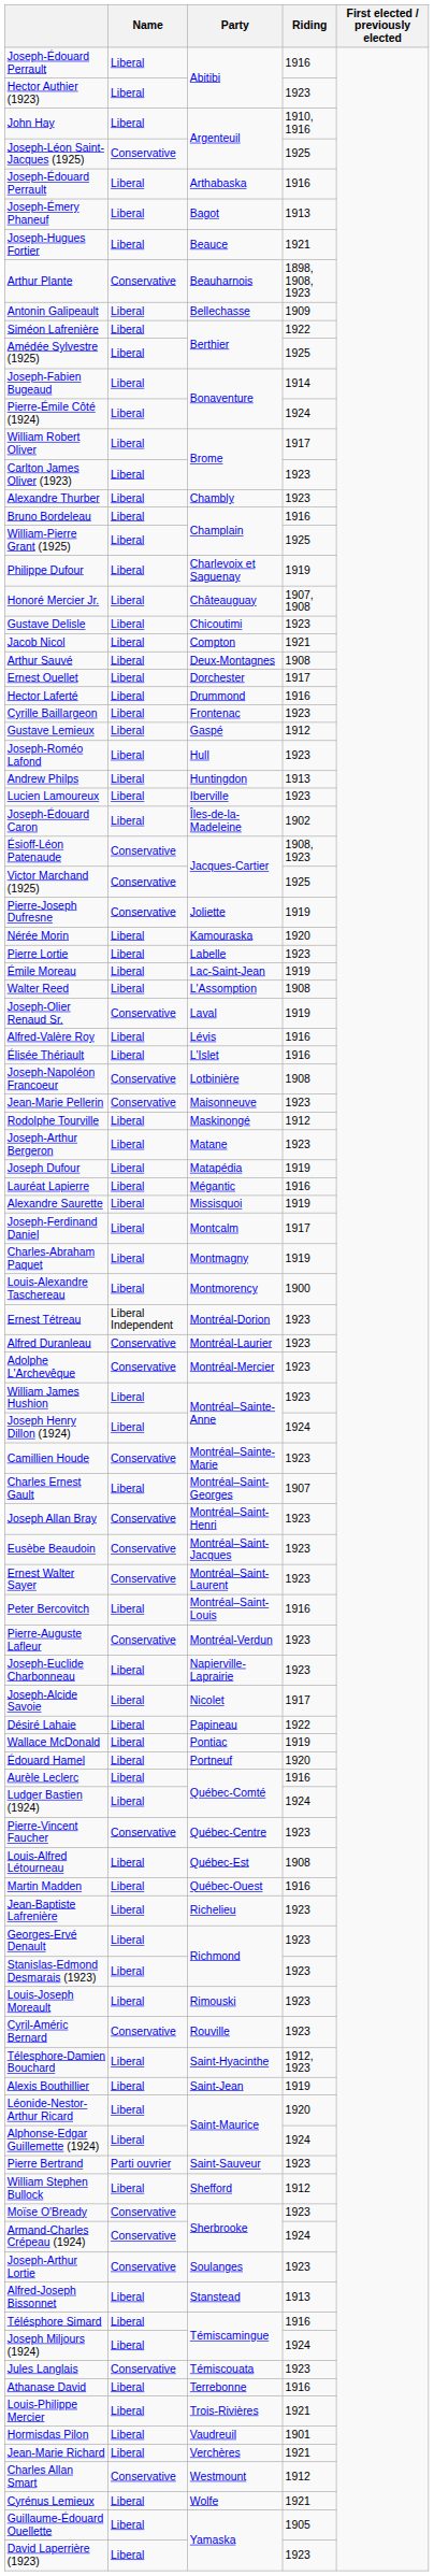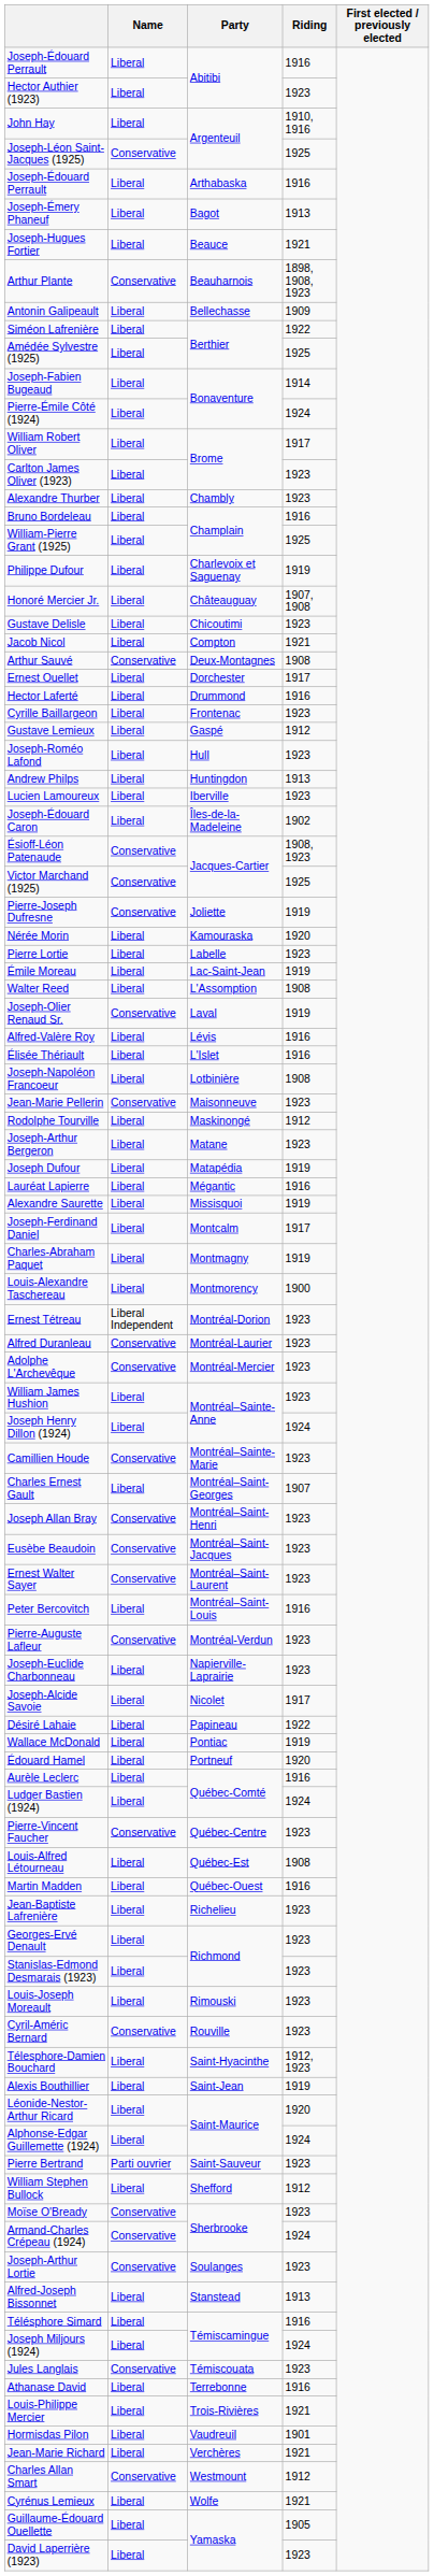 <table class="wikitable sortable">
 <tr>
 <th></th>
 <th>Name</th>
 <th>Party</th>
 <th>Riding</th>
 <th>First elected / previously elected</th>
 </tr>
 <tr>
 <td><a href='#'>Joseph-Édouard Perrault</a></td>
 <td><a href='#'>Liberal</a></td>
 <td rowspan=2><a href='#'>Abitibi</a></td>
 <td>1916</td>
 </tr>
 <tr>
 <td><a href='#'>Hector Authier</a> (1923)</td>
 <td><a href='#'>Liberal</a></td>
 <td>1923</td>
 </tr>
 <tr>
 <td><a href='#'>John Hay</a></td>
 <td><a href='#'>Liberal</a></td>
 <td rowspan=2><a href='#'>Argenteuil</a></td>
 <td>1910, 1916</td>
 </tr>
 <tr>
 <td><a href='#'>Joseph-Léon Saint-Jacques</a> (1925)</td>
 <td><a href='#'>Conservative</a></td>
 <td>1925</td>
 </tr>
 <tr>
 <td><a href='#'>Joseph-Édouard Perrault</a></td>
 <td><a href='#'>Liberal</a></td>
 <td><a href='#'>Arthabaska</a></td>
 <td>1916</td>
 </tr>
 <tr>
 <td><a href='#'>Joseph-Émery Phaneuf</a></td>
 <td><a href='#'>Liberal</a></td>
 <td><a href='#'>Bagot</a></td>
 <td>1913</td>
 </tr>
 <tr>
 <td><a href='#'>Joseph-Hugues Fortier</a></td>
 <td><a href='#'>Liberal</a></td>
 <td><a href='#'>Beauce</a></td>
 <td>1921</td>
 </tr>
 <tr>
 <td><a href='#'>Arthur Plante</a></td>
 <td><a href='#'>Conservative</a></td>
 <td><a href='#'>Beauharnois</a></td>
 <td>1898, 1908, 1923</td>
 </tr>
 <tr>
 <td><a href='#'>Antonin Galipeault</a></td>
 <td><a href='#'>Liberal</a></td>
 <td><a href='#'>Bellechasse</a></td>
 <td>1909</td>
 </tr>
 <tr>
 <td><a href='#'>Siméon Lafrenière</a></td>
 <td><a href='#'>Liberal</a></td>
 <td rowspan=2><a href='#'>Berthier</a></td>
 <td>1922</td>
 </tr>
 <tr>
 <td><a href='#'>Amédée Sylvestre</a> (1925)</td>
 <td><a href='#'>Liberal</a></td>
 <td>1925</td>
 </tr>
 <tr>
 <td><a href='#'>Joseph-Fabien Bugeaud</a></td>
 <td><a href='#'>Liberal</a></td>
 <td rowspan=2><a href='#'>Bonaventure</a></td>
 <td>1914</td>
 </tr>
 <tr>
 <td><a href='#'>Pierre-Émile Côté</a> (1924)</td>
 <td><a href='#'>Liberal</a></td>
 <td>1924</td>
 </tr>
 <tr>
 <td><a href='#'>William Robert Oliver</a></td>
 <td><a href='#'>Liberal</a></td>
 <td rowspan=2><a href='#'>Brome</a></td>
 <td>1917</td>
 </tr>
 <tr>
 <td><a href='#'>Carlton James Oliver</a> (1923)</td>
 <td><a href='#'>Liberal</a></td>
 <td>1923</td>
 </tr>
 <tr>
 <td><a href='#'>Alexandre Thurber</a></td>
 <td><a href='#'>Liberal</a></td>
 <td><a href='#'>Chambly</a></td>
 <td>1923</td>
 </tr>
 <tr>
 <td><a href='#'>Bruno Bordeleau</a></td>
 <td><a href='#'>Liberal</a></td>
 <td rowspan=2><a href='#'>Champlain</a></td>
 <td>1916</td>
 </tr>
 <tr>
 <td><a href='#'>William-Pierre Grant</a> (1925)</td>
 <td><a href='#'>Liberal</a></td>
 <td>1925</td>
 </tr>
 <tr>
 <td><a href='#'>Philippe Dufour</a></td>
 <td><a href='#'>Liberal</a></td>
 <td><a href='#'>Charlevoix et Saguenay</a></td>
 <td>1919</td>
 </tr>
 <tr>
 <td><a href='#'>Honoré Mercier Jr.</a></td>
 <td><a href='#'>Liberal</a></td>
 <td><a href='#'>Châteauguay</a></td>
 <td>1907, 1908</td>
 </tr>
 <tr>
 <td><a href='#'>Gustave Delisle</a></td>
 <td><a href='#'>Liberal</a></td>
 <td><a href='#'>Chicoutimi</a></td>
 <td>1923</td>
 </tr>
 <tr>
 <td><a href='#'>Jacob Nicol</a></td>
 <td><a href='#'>Liberal</a></td>
 <td><a href='#'>Compton</a></td>
 <td>1921</td>
 </tr>
 <tr>
 <td><a href='#'>Arthur Sauvé</a></td>
-<td><a href='#'>Liberal</a></td>
+<td><a href='#'>Conservative</a></td>
 <td><a href='#'>Deux-Montagnes</a></td>
 <td>1908</td>
 </tr>
 <tr>
 <td><a href='#'>Ernest Ouellet</a></td>
 <td><a href='#'>Liberal</a></td>
 <td><a href='#'>Dorchester</a></td>
 <td>1917</td>
 </tr>
 <tr>
 <td><a href='#'>Hector Laferté</a></td>
 <td><a href='#'>Liberal</a></td>
 <td><a href='#'>Drummond</a></td>
 <td>1916</td>
 </tr>
 <tr>
 <td><a href='#'>Cyrille Baillargeon</a></td>
 <td><a href='#'>Liberal</a></td>
 <td><a href='#'>Frontenac</a></td>
 <td>1923</td>
 </tr>
 <tr>
 <td><a href='#'>Gustave Lemieux</a></td>
 <td><a href='#'>Liberal</a></td>
 <td><a href='#'>Gaspé</a></td>
 <td>1912</td>
 </tr>
 <tr>
 <td><a href='#'>Joseph-Roméo Lafond</a></td>
 <td><a href='#'>Liberal</a></td>
 <td><a href='#'>Hull</a></td>
 <td>1923</td>
 </tr>
 <tr>
 <td><a href='#'>Andrew Philps</a></td>
 <td><a href='#'>Liberal</a></td>
 <td><a href='#'>Huntingdon</a></td>
 <td>1913</td>
 </tr>
 <tr>
 <td><a href='#'>Lucien Lamoureux</a></td>
 <td><a href='#'>Liberal</a></td>
 <td><a href='#'>Iberville</a></td>
 <td>1923</td>
 </tr>
 <tr>
 <td><a href='#'>Joseph-Édouard Caron</a></td>
 <td><a href='#'>Liberal</a></td>
 <td><a href='#'>Îles-de-la-Madeleine</a></td>
 <td>1902</td>
 </tr>
 <tr>
 <td><a href='#'>Ésioff-Léon Patenaude</a></td>
 <td><a href='#'>Conservative</a></td>
 <td rowspan=2><a href='#'>Jacques-Cartier</a></td>
 <td>1908, 1923</td>
 </tr>
 <tr>
 <td><a href='#'>Victor Marchand</a> (1925)</td>
 <td><a href='#'>Conservative</a></td>
 <td>1925</td>
 </tr>
 <tr>
 <td><a href='#'>Pierre-Joseph Dufresne</a></td>
 <td><a href='#'>Conservative</a></td>
 <td><a href='#'>Joliette</a></td>
 <td>1919</td>
 </tr>
 <tr>
 <td><a href='#'>Nérée Morin</a></td>
 <td><a href='#'>Liberal</a></td>
 <td><a href='#'>Kamouraska</a></td>
 <td>1920</td>
 </tr>
 <tr>
 <td><a href='#'>Pierre Lortie</a></td>
 <td><a href='#'>Liberal</a></td>
 <td><a href='#'>Labelle</a></td>
 <td>1923</td>
 </tr>
 <tr>
 <td><a href='#'>Émile Moreau</a></td>
 <td><a href='#'>Liberal</a></td>
 <td><a href='#'>Lac-Saint-Jean</a></td>
 <td>1919</td>
 </tr>
 <tr>
 <td><a href='#'>Walter Reed</a></td>
 <td><a href='#'>Liberal</a></td>
 <td><a href='#'>L'Assomption</a></td>
 <td>1908</td>
 </tr>
 <tr>
 <td><a href='#'>Joseph-Olier Renaud Sr.</a></td>
 <td><a href='#'>Conservative</a></td>
 <td><a href='#'>Laval</a></td>
 <td>1919</td>
 </tr>
 <tr>
 <td><a href='#'>Alfred-Valère Roy</a></td>
 <td><a href='#'>Liberal</a></td>
 <td><a href='#'>Lévis</a></td>
 <td>1916</td>
 </tr>
 <tr>
 <td><a href='#'>Élisée Thériault</a></td>
 <td><a href='#'>Liberal</a></td>
 <td><a href='#'>L'Islet</a></td>
 <td>1916</td>
 </tr>
 <tr>
 <td><a href='#'>Joseph-Napoléon Francoeur</a></td>
-<td><a href='#'>Conservative</a></td>
+<td><a href='#'>Liberal</a></td>
 <td><a href='#'>Lotbinière</a></td>
 <td>1908</td>
 </tr>
 <tr>
 <td><a href='#'>Jean-Marie Pellerin</a></td>
 <td><a href='#'>Conservative</a></td>
 <td><a href='#'>Maisonneuve</a></td>
 <td>1923</td>
 </tr>
 <tr>
 <td><a href='#'>Rodolphe Tourville</a></td>
 <td><a href='#'>Liberal</a></td>
 <td><a href='#'>Maskinongé</a></td>
 <td>1912</td>
 </tr>
 <tr>
 <td><a href='#'>Joseph-Arthur Bergeron</a></td>
 <td><a href='#'>Liberal</a></td>
 <td><a href='#'>Matane</a></td>
 <td>1923</td>
 </tr>
 <tr>
 <td><a href='#'>Joseph Dufour</a></td>
 <td><a href='#'>Liberal</a></td>
 <td><a href='#'>Matapédia</a></td>
 <td>1919</td>
 </tr>
 <tr>
 <td><a href='#'>Lauréat Lapierre</a></td>
 <td><a href='#'>Liberal</a></td>
 <td><a href='#'>Mégantic</a></td>
 <td>1916</td>
 </tr>
 <tr>
 <td><a href='#'>Alexandre Saurette</a></td>
 <td><a href='#'>Liberal</a></td>
 <td><a href='#'>Missisquoi</a></td>
 <td>1919</td>
 </tr>
 <tr>
 <td><a href='#'>Joseph-Ferdinand Daniel</a></td>
 <td><a href='#'>Liberal</a></td>
 <td><a href='#'>Montcalm</a></td>
 <td>1917</td>
 </tr>
 <tr>
 <td><a href='#'>Charles-Abraham Paquet</a></td>
 <td><a href='#'>Liberal</a></td>
 <td><a href='#'>Montmagny</a></td>
 <td>1919</td>
 </tr>
 <tr>
 <td><a href='#'>Louis-Alexandre Taschereau</a></td>
 <td><a href='#'>Liberal</a></td>
 <td><a href='#'>Montmorency</a></td>
 <td>1900</td>
 </tr>
 <tr>
 <td><a href='#'>Ernest Tétreau</a></td>
 <td>Liberal Independent</td>
 <td><a href='#'>Montréal-Dorion</a></td>
 <td>1923</td>
 </tr>
 <tr>
 <td><a href='#'>Alfred Duranleau</a></td>
 <td><a href='#'>Conservative</a></td>
 <td><a href='#'>Montréal-Laurier</a></td>
 <td>1923</td>
 </tr>
 <tr>
 <td><a href='#'>Adolphe L'Archevêque</a></td>
 <td><a href='#'>Conservative</a></td>
 <td><a href='#'>Montréal-Mercier</a></td>
 <td>1923</td>
 </tr>
 <tr>
 <td><a href='#'>William James Hushion</a></td>
 <td><a href='#'>Liberal</a></td>
 <td rowspan=2><a href='#'>Montréal–Sainte-Anne</a></td>
 <td>1923</td>
 </tr>
 <tr>
 <td><a href='#'>Joseph Henry Dillon</a> (1924)</td>
 <td><a href='#'>Liberal</a></td>
 <td>1924</td>
 </tr>
 <tr>
 <td><a href='#'>Camillien Houde</a></td>
 <td><a href='#'>Conservative</a></td>
 <td><a href='#'>Montréal–Sainte-Marie</a></td>
 <td>1923</td>
 </tr>
 <tr>
 <td><a href='#'>Charles Ernest Gault</a></td>
 <td><a href='#'>Liberal</a></td>
 <td><a href='#'>Montréal–Saint-Georges</a></td>
 <td>1907</td>
 </tr>
 <tr>
 <td><a href='#'>Joseph Allan Bray</a></td>
 <td><a href='#'>Conservative</a></td>
 <td><a href='#'>Montréal–Saint-Henri</a></td>
 <td>1923</td>
 </tr>
 <tr>
 <td><a href='#'>Eusèbe Beaudoin</a></td>
 <td><a href='#'>Conservative</a></td>
 <td><a href='#'>Montréal–Saint-Jacques</a></td>
 <td>1923</td>
 </tr>
 <tr>
 <td><a href='#'>Ernest Walter Sayer</a></td>
 <td><a href='#'>Conservative</a></td>
 <td><a href='#'>Montréal–Saint-Laurent</a></td>
 <td>1923</td>
 </tr>
 <tr>
 <td><a href='#'>Peter Bercovitch</a></td>
 <td><a href='#'>Liberal</a></td>
 <td><a href='#'>Montréal–Saint-Louis</a></td>
 <td>1916</td>
 </tr>
 <tr>
 <td><a href='#'>Pierre-Auguste Lafleur</a></td>
 <td><a href='#'>Conservative</a></td>
 <td><a href='#'>Montréal-Verdun</a></td>
 <td>1923</td>
 </tr>
 <tr>
 <td><a href='#'>Joseph-Euclide Charbonneau</a></td>
 <td><a href='#'>Liberal</a></td>
 <td><a href='#'>Napierville-Laprairie</a></td>
 <td>1923</td>
 </tr>
 <tr>
 <td><a href='#'>Joseph-Alcide Savoie</a></td>
 <td><a href='#'>Liberal</a></td>
 <td><a href='#'>Nicolet</a></td>
 <td>1917</td>
 </tr>
 <tr>
 <td><a href='#'>Désiré Lahaie</a></td>
 <td><a href='#'>Liberal</a></td>
 <td><a href='#'>Papineau</a></td>
 <td>1922</td>
 </tr>
 <tr>
 <td><a href='#'>Wallace McDonald</a></td>
 <td><a href='#'>Liberal</a></td>
 <td><a href='#'>Pontiac</a></td>
 <td>1919</td>
 </tr>
 <tr>
 <td><a href='#'>Édouard Hamel</a></td>
 <td><a href='#'>Liberal</a></td>
 <td><a href='#'>Portneuf</a></td>
 <td>1920</td>
 </tr>
 <tr>
 <td><a href='#'>Aurèle Leclerc</a></td>
 <td><a href='#'>Liberal</a></td>
 <td rowspan=2><a href='#'>Québec-Comté</a></td>
 <td>1916</td>
 </tr>
 <tr>
 <td><a href='#'>Ludger Bastien</a> (1924)</td>
 <td><a href='#'>Liberal</a></td>
 <td>1924</td>
 </tr>
 <tr>
 <td><a href='#'>Pierre-Vincent Faucher</a></td>
 <td><a href='#'>Conservative</a></td>
 <td><a href='#'>Québec-Centre</a></td>
 <td>1923</td>
 </tr>
 <tr>
 <td><a href='#'>Louis-Alfred Létourneau</a></td>
 <td><a href='#'>Liberal</a></td>
 <td><a href='#'>Québec-Est</a></td>
 <td>1908</td>
 </tr>
 <tr>
 <td><a href='#'>Martin Madden</a></td>
 <td><a href='#'>Liberal</a></td>
 <td><a href='#'>Québec-Ouest</a></td>
 <td>1916</td>
 </tr>
 <tr>
 <td><a href='#'>Jean-Baptiste Lafrenière</a></td>
 <td><a href='#'>Liberal</a></td>
 <td><a href='#'>Richelieu</a></td>
 <td>1923</td>
 </tr>
 <tr>
 <td><a href='#'>Georges-Ervé Denault</a></td>
 <td><a href='#'>Liberal</a></td>
 <td rowspan=2><a href='#'>Richmond</a></td>
 <td>1923</td>
 </tr>
 <tr>
 <td><a href='#'>Stanislas-Edmond Desmarais</a> (1923)</td>
 <td><a href='#'>Liberal</a></td>
 <td>1923</td>
 </tr>
 <tr>
 <td><a href='#'>Louis-Joseph Moreault</a></td>
 <td><a href='#'>Liberal</a></td>
 <td><a href='#'>Rimouski</a></td>
 <td>1923</td>
 </tr>
 <tr>
 <td><a href='#'>Cyril-Améric Bernard</a></td>
 <td><a href='#'>Conservative</a></td>
 <td><a href='#'>Rouville</a></td>
 <td>1923</td>
 </tr>
 <tr>
 <td><a href='#'>Télesphore-Damien Bouchard</a></td>
 <td><a href='#'>Liberal</a></td>
 <td><a href='#'>Saint-Hyacinthe</a></td>
 <td>1912, 1923</td>
 </tr>
 <tr>
 <td><a href='#'>Alexis Bouthillier</a></td>
 <td><a href='#'>Liberal</a></td>
 <td><a href='#'>Saint-Jean</a></td>
 <td>1919</td>
 </tr>
 <tr>
 <td><a href='#'>Léonide-Nestor-Arthur Ricard</a></td>
 <td><a href='#'>Liberal</a></td>
 <td rowspan=2><a href='#'>Saint-Maurice</a></td>
 <td>1920</td>
 </tr>
 <tr>
 <td><a href='#'>Alphonse-Edgar Guillemette</a> (1924)</td>
 <td><a href='#'>Liberal</a></td>
 <td>1924</td>
 </tr>
 <tr>
 <td><a href='#'>Pierre Bertrand</a></td>
 <td><a href='#'>Parti ouvrier</a></td>
 <td><a href='#'>Saint-Sauveur</a></td>
 <td>1923</td>
 </tr>
 <tr>
 <td><a href='#'>William Stephen Bullock</a></td>
 <td><a href='#'>Liberal</a></td>
 <td><a href='#'>Shefford</a></td>
 <td>1912</td>
 </tr>
 <tr>
 <td><a href='#'>Moïse O'Bready</a></td>
 <td><a href='#'>Conservative</a></td>
 <td rowspan=2><a href='#'>Sherbrooke</a></td>
 <td>1923</td>
 </tr>
 <tr>
 <td><a href='#'>Armand-Charles Crépeau</a> (1924)</td>
 <td><a href='#'>Conservative</a></td>
 <td>1924</td>
 </tr>
 <tr>
 <td><a href='#'>Joseph-Arthur Lortie</a></td>
 <td><a href='#'>Conservative</a></td>
 <td><a href='#'>Soulanges</a></td>
 <td>1923</td>
 </tr>
 <tr>
 <td><a href='#'>Alfred-Joseph Bissonnet</a></td>
 <td><a href='#'>Liberal</a></td>
 <td><a href='#'>Stanstead</a></td>
 <td>1913</td>
 </tr>
 <tr>
 <td><a href='#'>Télésphore Simard</a></td>
 <td><a href='#'>Liberal</a></td>
 <td rowspan=2><a href='#'>Témiscamingue</a></td>
 <td>1916</td>
 </tr>
 <tr>
 <td><a href='#'>Joseph Miljours</a> (1924)</td>
 <td><a href='#'>Liberal</a></td>
 <td>1924</td>
 </tr>
 <tr>
 <td><a href='#'>Jules Langlais</a></td>
 <td><a href='#'>Conservative</a></td>
 <td><a href='#'>Témiscouata</a></td>
 <td>1923</td>
 </tr>
 <tr>
 <td><a href='#'>Athanase David</a></td>
 <td><a href='#'>Liberal</a></td>
 <td><a href='#'>Terrebonne</a></td>
 <td>1916</td>
 </tr>
 <tr>
 <td><a href='#'>Louis-Philippe Mercier</a></td>
 <td><a href='#'>Liberal</a></td>
 <td><a href='#'>Trois-Rivières</a></td>
 <td>1921</td>
 </tr>
 <tr>
 <td><a href='#'>Hormisdas Pilon</a></td>
 <td><a href='#'>Liberal</a></td>
 <td><a href='#'>Vaudreuil</a></td>
 <td>1901</td>
 </tr>
 <tr>
 <td><a href='#'>Jean-Marie Richard</a></td>
 <td><a href='#'>Liberal</a></td>
 <td><a href='#'>Verchères</a></td>
 <td>1921</td>
 </tr>
 <tr>
 <td><a href='#'>Charles Allan Smart</a></td>
 <td><a href='#'>Conservative</a></td>
 <td><a href='#'>Westmount</a></td>
 <td>1912</td>
 </tr>
 <tr>
 <td><a href='#'>Cyrénus Lemieux</a></td>
 <td><a href='#'>Liberal</a></td>
 <td><a href='#'>Wolfe</a></td>
 <td>1921</td>
 </tr>
 <tr>
 <td><a href='#'>Guillaume-Édouard Ouellette</a></td>
 <td><a href='#'>Liberal</a></td>
 <td rowspan=2><a href='#'>Yamaska</a></td>
 <td>1905</td>
 </tr>
 <tr>
 <td><a href='#'>David Laperrière</a> (1923)</td>
 <td><a href='#'>Liberal</a></td>
 <td>1923</td>
 </tr>
 </table>
